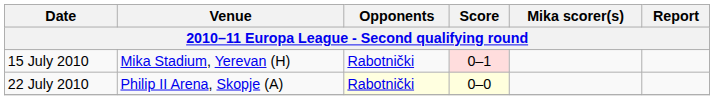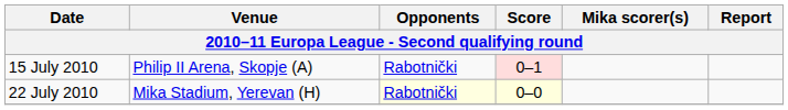 <table class="wikitable" width=85%; style="text-align: left; font-size:95%;">
 <tr>
 <th>Date</th>
 <th>Venue</th>
 <th>Opponents</th>
 <th>Score</th>
 <th>Mika scorer(s)</th>
 <th>Report</th>
 </tr>
 <tr>
 <th colspan=7><a href='#'>2010–11 Europa League - Second qualifying round</a></th>
 </tr>
 <tr>
 <td>15 July 2010</td>
-<td><a href='#'>Mika Stadium</a>, <a href='#'>Yerevan</a> (H)</td>
+<td><a href='#'>Philip II Arena</a>, <a href='#'>Skopje</a> (A)</td>
 <td> <a href='#'>Rabotnički</a></td>
 <td align=center bgcolor=ffdddd>0–1</td>
 <td></td>
 <td></td>
 </tr>
 <tr>
 <td>22 July 2010</td>
-<td><a href='#'>Philip II Arena</a>, <a href='#'>Skopje</a> (A)</td>
+<td><a href='#'>Mika Stadium</a>, <a href='#'>Yerevan</a> (H)</td>
 <td style="background: lightyellow;"> <a href='#'>Rabotnički</a></td>
 <td align=center bgcolor=ffffdd>0–0</td>
 <td></td>
 <td></td>
 </tr>
 <tr>
 </tr>
 </table>
